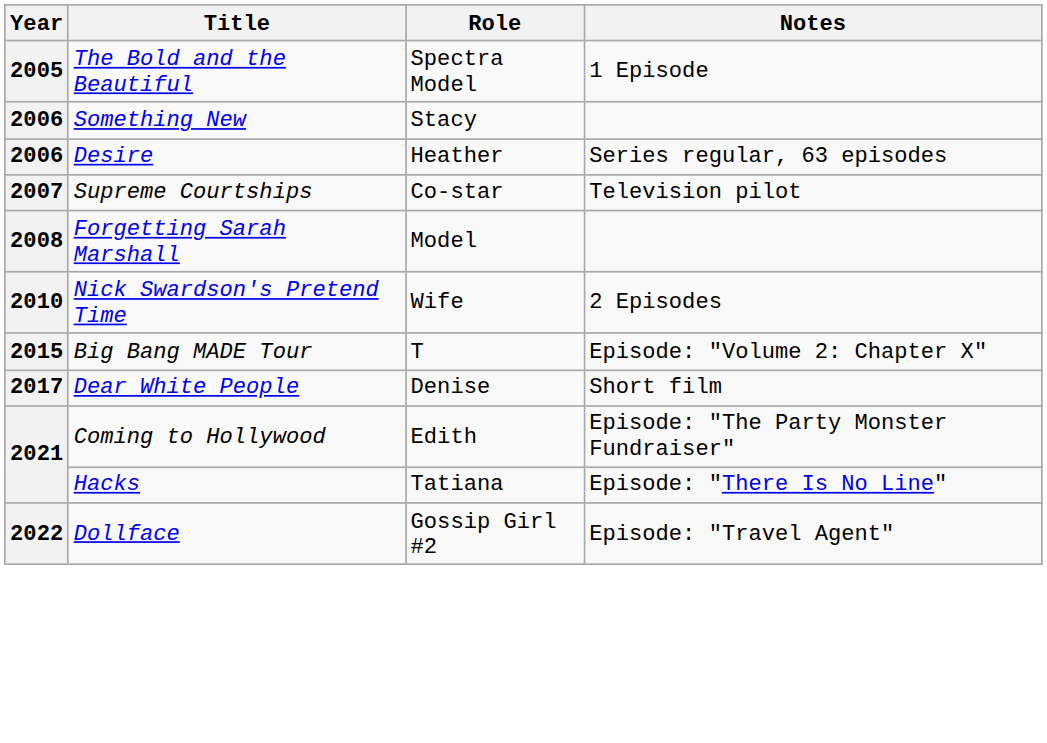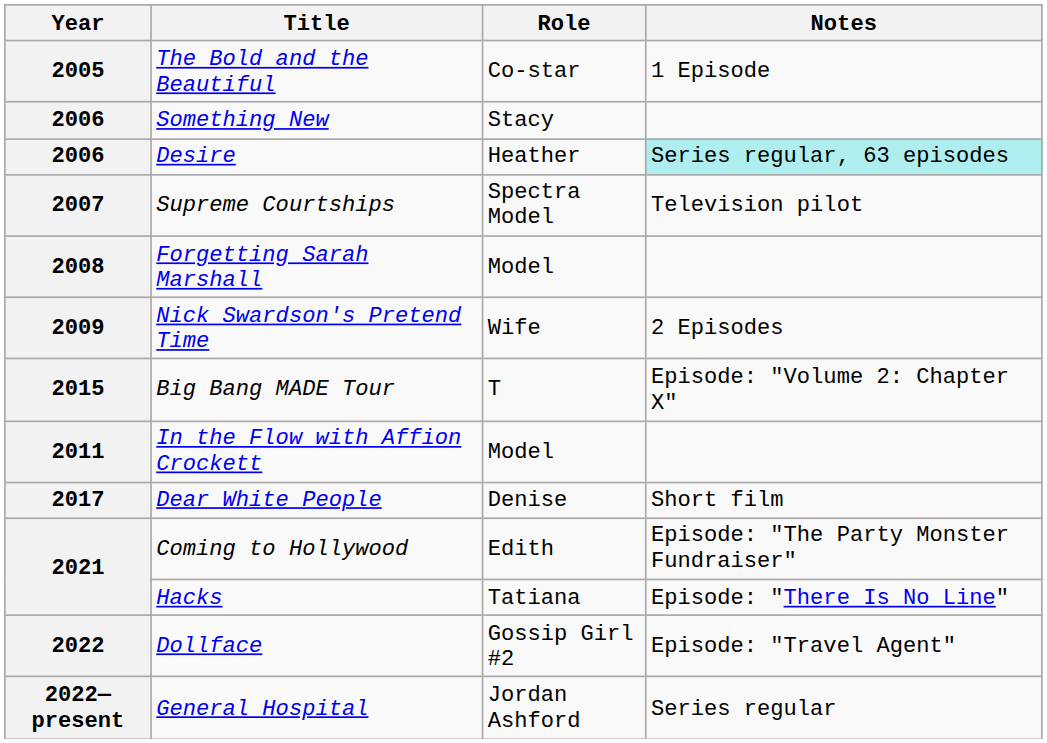 <table class="wikitable sortable">
 <tr>
 <th scope="col">Year</th>
 <th scope="col">Title</th>
 <th scope="col">Role</th>
 <th scope="col" class="unsortable">Notes</th>
 </tr>
 <tr>
 <th scope="row">2005</th>
 <td><em><a href='#'>The Bold and the Beautiful</a></em></td>
-<td>Spectra Model</td>
+<td>Co-star</td>
 <td>1 Episode</td>
 </tr>
 <tr>
 <th scope="row">2006</th>
 <td><em><a href='#'>Something New</a></em></td>
 <td>Stacy</td>
 <td></td>
 </tr>
 <tr>
 <th scope="row">2006</th>
 <td><em><a href='#'>Desire</a></em></td>
 <td>Heather</td>
-<td>Series regular, 63 episodes</td>
+<td style="background: paleturquoise;">Series regular, 63 episodes</td>
 </tr>
 <tr>
 <th scope="row">2007</th>
 <td><em>Supreme Courtships</em></td>
-<td>Co-star</td>
+<td>Spectra Model</td>
 <td>Television pilot</td>
 </tr>
 <tr>
 <th scope="row">2008</th>
 <td><em><a href='#'>Forgetting Sarah Marshall</a></em></td>
 <td>Model</td>
 <td></td>
 </tr>
 <tr>
-<th scope="row">2010</th>
+<th scope="row">2009</th>
 <td><em><a href='#'>Nick Swardson's Pretend Time</a></em></td>
 <td>Wife</td>
 <td>2 Episodes</td>
 </tr>
 <tr>
 <th scope="row">2015</th>
 <td><em>Big Bang MADE Tour</em></td>
 <td>T</td>
 <td>Episode: "Volume 2: Chapter X"</td>
+</tr>
+<tr>
+<th scope="row">2011</th>
+<td><em><a href='#'>In the Flow with Affion Crockett</a></em></td>
+<td>Model</td>
+<td></td>
 </tr>
 <tr>
 <th scope="row">2017</th>
 <td><em><a href='#'>Dear White People</a></em></td>
 <td>Denise</td>
 <td>Short film</td>
 </tr>
 <tr>
 <th scope="row" rowspan="2">2021</th>
 <td><em>Coming to Hollywood</em></td>
 <td>Edith</td>
 <td>Episode: "The Party Monster Fundraiser"</td>
 </tr>
 <tr>
 <td><em><a href='#'>Hacks</a></em></td>
 <td>Tatiana</td>
 <td>Episode: "<a href='#'>There Is No Line</a>"</td>
 </tr>
 <tr>
 <th scope="row">2022</th>
 <td><em><a href='#'>Dollface</a></em></td>
 <td>Gossip Girl #2</td>
 <td>Episode: "Travel Agent"</td>
 </tr>
+<tr>
+<th scope="row">2022—present</th>
+<td><em><a href='#'>General Hospital</a></em></td>
+<td>Jordan Ashford</td>
+<td>Series regular</td>
+</tr>
 </table>
